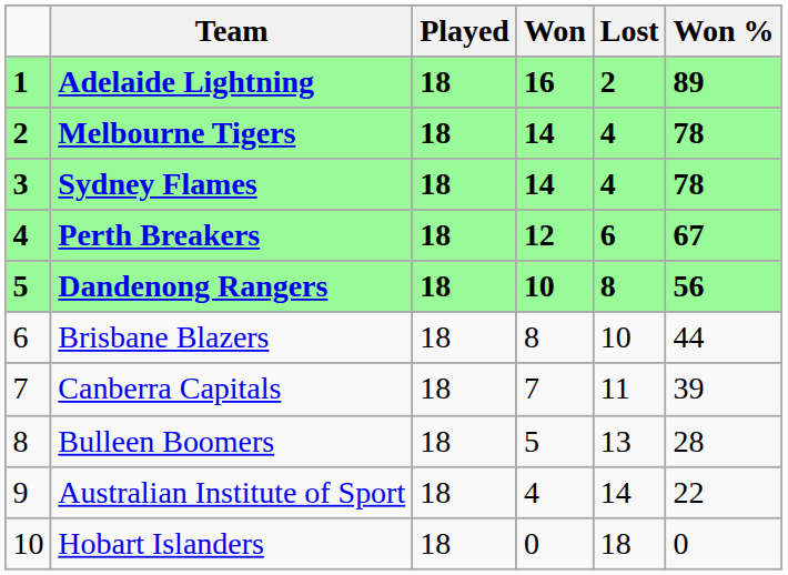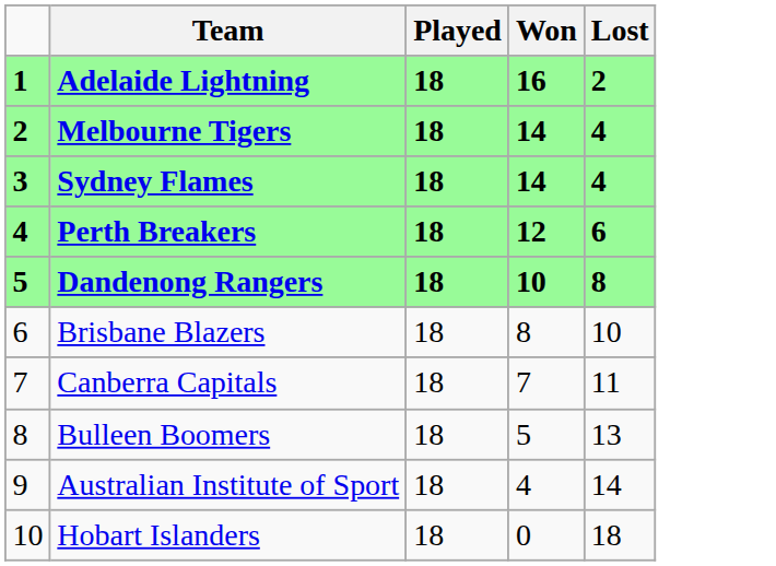 <table class="wikitable" style="font-size:95%;">
 <tr>
 <td></td>
 <th align=center><strong>Team</strong></th>
 <th align=center><strong>Played</strong></th>
 <th align=center><strong>Won</strong></th>
 <th align=center><strong>Lost</strong></th>
-<th align=center><strong>Won %</strong></th>
 </tr>
 <tr>
 <td bgcolor="#98FB98"><strong>1</strong></td>
 <td bgcolor="#98FB98"><strong><a href='#'>Adelaide Lightning</a></strong></td>
 <td bgcolor="#98FB98"><strong>18</strong></td>
 <td bgcolor="#98FB98"><strong>16</strong></td>
 <td bgcolor="#98FB98"><strong>2</strong></td>
-<td bgcolor="#98FB98"><strong>89</strong></td>
 </tr>
 <tr>
 <td bgcolor="#98FB98"><strong>2</strong></td>
 <td bgcolor="#98FB98"><strong><a href='#'>Melbourne Tigers</a></strong></td>
 <td bgcolor="#98FB98"><strong>18</strong></td>
 <td bgcolor="#98FB98"><strong>14</strong></td>
 <td bgcolor="#98FB98"><strong>4</strong></td>
-<td bgcolor="#98FB98"><strong>78</strong></td>
 </tr>
 <tr>
 <td bgcolor="#98FB98"><strong>3</strong></td>
 <td bgcolor="#98FB98"><strong><a href='#'>Sydney Flames</a></strong></td>
 <td bgcolor="#98FB98"><strong>18</strong></td>
 <td bgcolor="#98FB98"><strong>14</strong></td>
 <td bgcolor="#98FB98"><strong>4</strong></td>
-<td bgcolor="#98FB98"><strong>78</strong></td>
 </tr>
 <tr>
 <td bgcolor="#98FB98"><strong>4</strong></td>
 <td bgcolor="#98FB98"><strong><a href='#'>Perth Breakers</a></strong></td>
 <td bgcolor="#98FB98"><strong>18</strong></td>
 <td bgcolor="#98FB98"><strong>12</strong></td>
 <td bgcolor="#98FB98"><strong>6</strong></td>
-<td bgcolor="#98FB98"><strong>67</strong></td>
 </tr>
 <tr>
 <td bgcolor="#98FB98"><strong>5</strong></td>
 <td bgcolor="#98FB98"><strong><a href='#'>Dandenong Rangers</a></strong></td>
 <td bgcolor="#98FB98"><strong>18</strong></td>
 <td bgcolor="#98FB98"><strong>10</strong></td>
 <td bgcolor="#98FB98"><strong>8</strong></td>
-<td bgcolor="#98FB98"><strong>56</strong></td>
 </tr>
 <tr>
 <td>6</td>
 <td><a href='#'>Brisbane Blazers</a></td>
 <td>18</td>
 <td>8</td>
 <td>10</td>
-<td>44</td>
 </tr>
 <tr>
 <td>7</td>
 <td><a href='#'>Canberra Capitals</a></td>
 <td>18</td>
 <td>7</td>
 <td>11</td>
-<td>39</td>
 </tr>
 <tr>
 <td>8</td>
 <td><a href='#'>Bulleen Boomers</a></td>
 <td>18</td>
 <td>5</td>
 <td>13</td>
-<td>28</td>
 </tr>
 <tr>
 <td>9</td>
 <td><a href='#'>Australian Institute of Sport</a></td>
 <td>18</td>
 <td>4</td>
 <td>14</td>
-<td>22</td>
 </tr>
 <tr>
 <td>10</td>
 <td><a href='#'>Hobart Islanders</a></td>
 <td>18</td>
 <td>0</td>
 <td>18</td>
-<td>0</td>
 </tr>
 </table>
